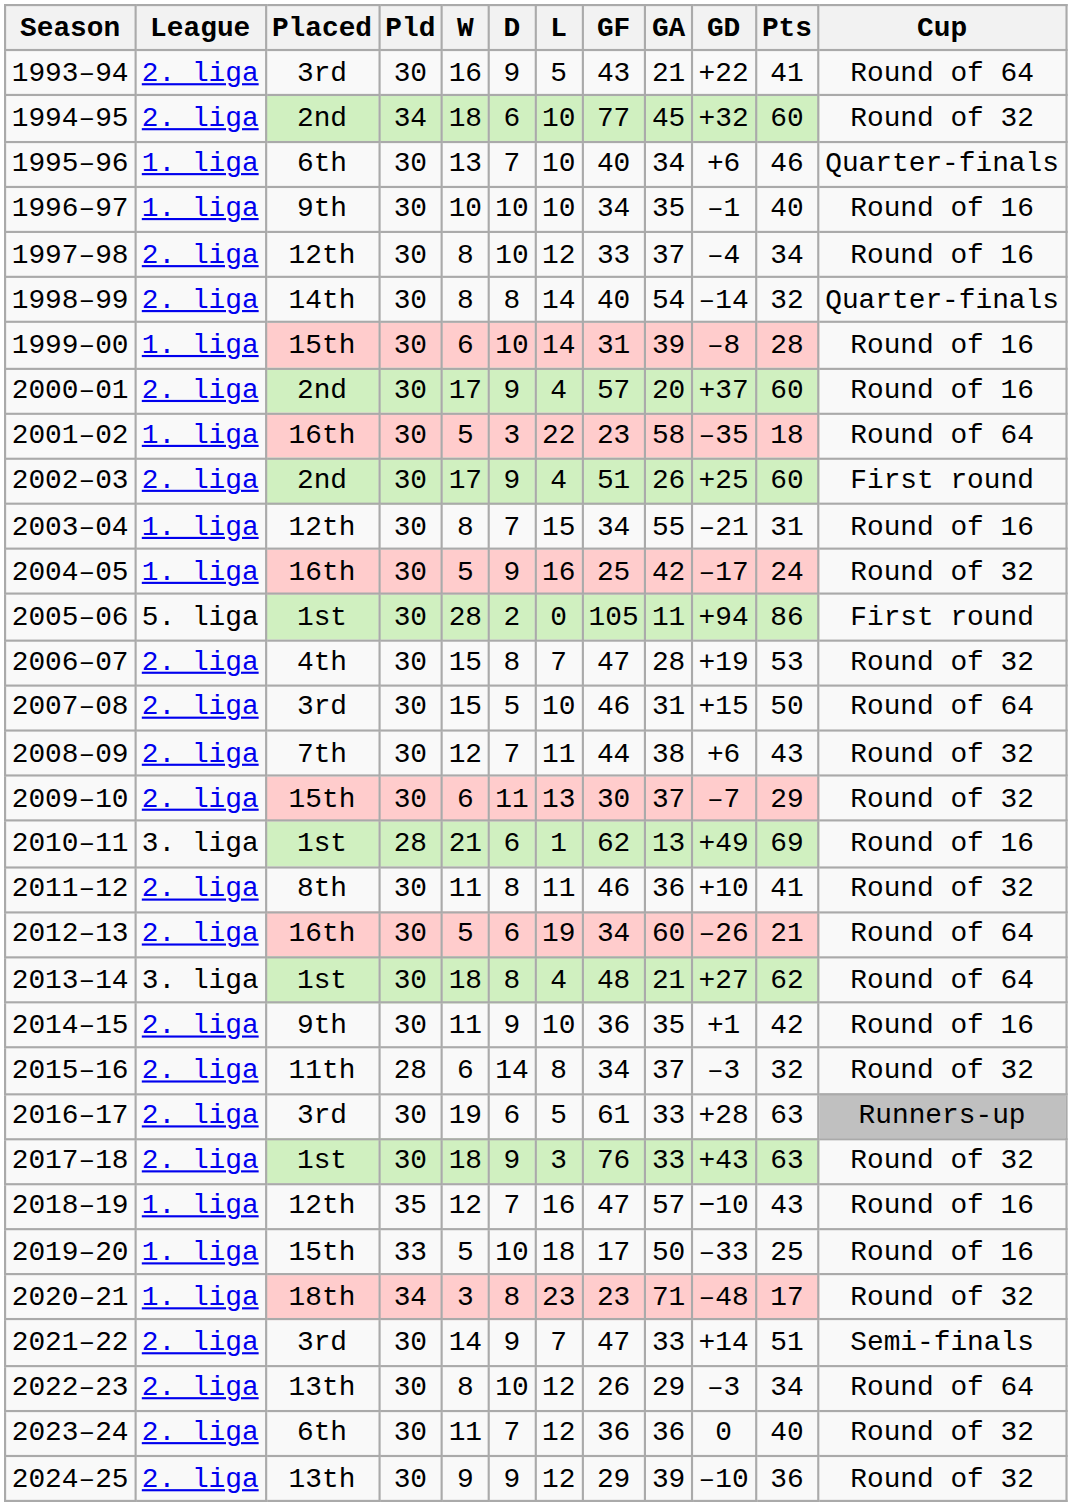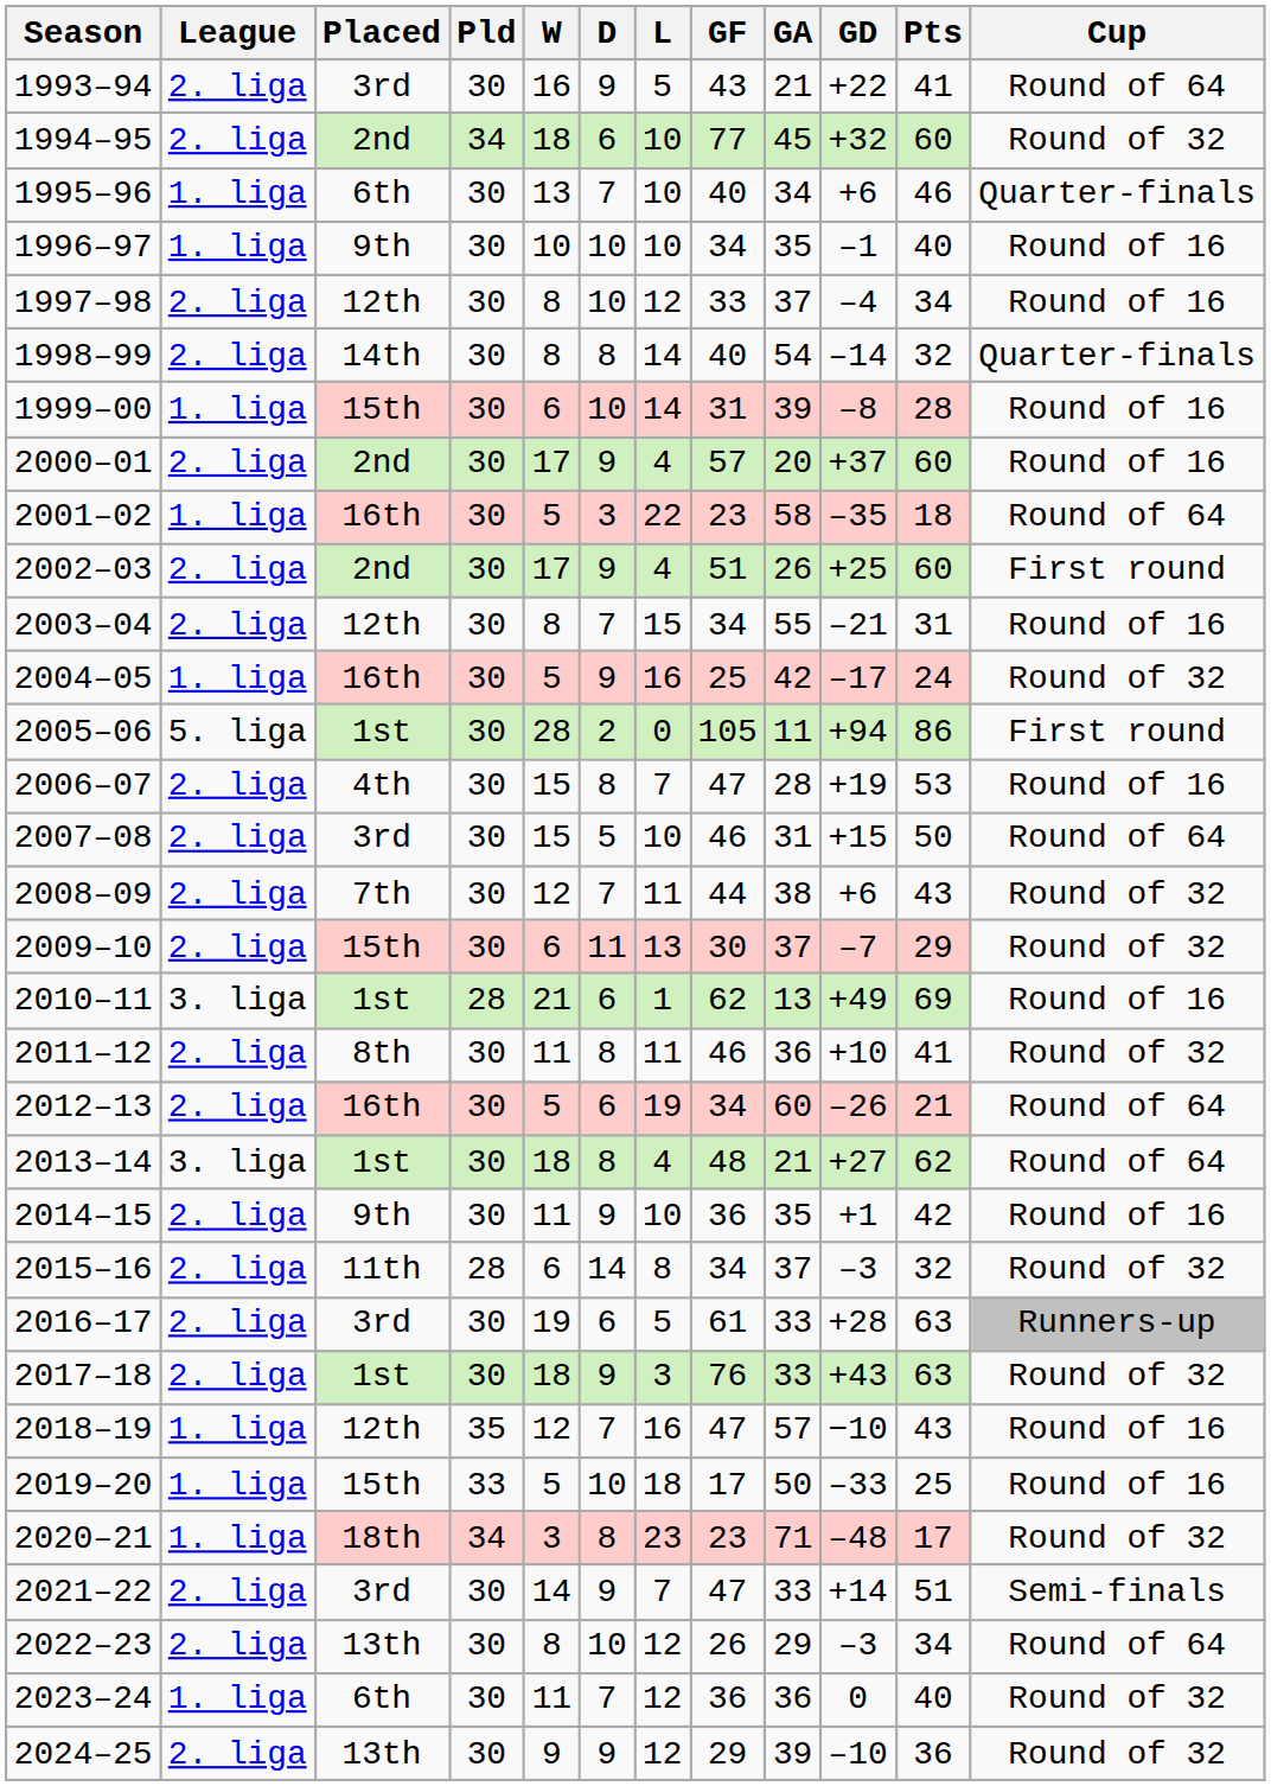 <table class="wikitable sortable">
 <tr>
 <th>Season</th>
 <th>League</th>
 <th>Placed</th>
 <th>Pld</th>
 <th>W</th>
 <th>D</th>
 <th>L</th>
 <th>GF</th>
 <th>GA</th>
 <th>GD</th>
 <th>Pts</th>
 <th>Cup</th>
 </tr>
 <tr>
 <td>1993–94</td>
 <td><a href='#'>2. liga</a></td>
 <td style="text-align:center">3rd</td>
 <td style="text-align:center">30</td>
 <td style="text-align:center">16</td>
 <td style="text-align:center">9</td>
 <td style="text-align:center">5</td>
 <td style="text-align:center">43</td>
 <td style="text-align:center">21</td>
 <td style="text-align:center">+22</td>
 <td style="text-align:center">41</td>
 <td style="text-align:center">Round of 64</td>
 </tr>
 <tr>
 <td>1994–95</td>
 <td><a href='#'>2. liga</a></td>
 <td style="background: #D0F0C0; text-align:center">2nd</td>
 <td style="background: #D0F0C0; text-align:center">34</td>
 <td style="background: #D0F0C0; text-align:center">18</td>
 <td style="background: #D0F0C0; text-align:center">6</td>
 <td style="background: #D0F0C0; text-align:center">10</td>
 <td style="background: #D0F0C0; text-align:center">77</td>
 <td style="background: #D0F0C0; text-align:center">45</td>
 <td style="background: #D0F0C0; text-align:center">+32</td>
 <td style="background: #D0F0C0; text-align:center">60</td>
 <td style="text-align:center">Round of 32</td>
 </tr>
 <tr>
 <td>1995–96</td>
 <td><a href='#'>1. liga</a></td>
 <td style="text-align:center">6th</td>
 <td style="text-align:center">30</td>
 <td style="text-align:center">13</td>
 <td style="text-align:center">7</td>
 <td style="text-align:center">10</td>
 <td style="text-align:center">40</td>
 <td style="text-align:center">34</td>
 <td style="text-align:center">+6</td>
 <td style="text-align:center">46</td>
 <td style="text-align:center">Quarter-finals</td>
 </tr>
 <tr>
 <td>1996–97</td>
 <td><a href='#'>1. liga</a></td>
 <td style="text-align:center">9th</td>
 <td style="text-align:center">30</td>
 <td style="text-align:center">10</td>
 <td style="text-align:center">10</td>
 <td style="text-align:center">10</td>
 <td style="text-align:center">34</td>
 <td style="text-align:center">35</td>
 <td style="text-align:center">–1</td>
 <td style="text-align:center">40</td>
 <td style="text-align:center">Round of 16</td>
 </tr>
 <tr>
 <td>1997–98</td>
 <td><a href='#'>2. liga</a></td>
 <td style="text-align:center">12th</td>
 <td style="text-align:center">30</td>
 <td style="text-align:center">8</td>
 <td style="text-align:center">10</td>
 <td style="text-align:center">12</td>
 <td style="text-align:center">33</td>
 <td style="text-align:center">37</td>
 <td style="text-align:center">–4</td>
 <td style="text-align:center">34</td>
 <td style="text-align:center">Round of 16</td>
 </tr>
 <tr>
 <td>1998–99</td>
 <td><a href='#'>2. liga</a></td>
 <td style="text-align:center">14th</td>
 <td style="text-align:center">30</td>
 <td style="text-align:center">8</td>
 <td style="text-align:center">8</td>
 <td style="text-align:center">14</td>
 <td style="text-align:center">40</td>
 <td style="text-align:center">54</td>
 <td style="text-align:center">–14</td>
 <td style="text-align:center">32</td>
 <td style="text-align:center">Quarter-finals</td>
 </tr>
 <tr>
 <td>1999–00</td>
 <td><a href='#'>1. liga</a></td>
 <td style="background: #FFCCCC; text-align:center">15th</td>
 <td style="background: #FFCCCC; text-align:center">30</td>
 <td style="background: #FFCCCC; text-align:center">6</td>
 <td style="background: #FFCCCC; text-align:center">10</td>
 <td style="background: #FFCCCC; text-align:center">14</td>
 <td style="background: #FFCCCC; text-align:center">31</td>
 <td style="background: #FFCCCC; text-align:center">39</td>
 <td style="background: #FFCCCC; text-align:center">–8</td>
 <td style="background: #FFCCCC; text-align:center">28</td>
 <td style="text-align:center">Round of 16</td>
 </tr>
 <tr>
 <td>2000–01</td>
 <td><a href='#'>2. liga</a></td>
 <td style="background: #D0F0C0; text-align:center">2nd</td>
 <td style="background: #D0F0C0; text-align:center">30</td>
 <td style="background: #D0F0C0; text-align:center">17</td>
 <td style="background: #D0F0C0; text-align:center">9</td>
 <td style="background: #D0F0C0; text-align:center">4</td>
 <td style="background: #D0F0C0; text-align:center">57</td>
 <td style="background: #D0F0C0; text-align:center">20</td>
 <td style="background: #D0F0C0; text-align:center">+37</td>
 <td style="background: #D0F0C0; text-align:center">60</td>
 <td style="text-align:center">Round of 16</td>
 </tr>
 <tr>
 <td>2001–02</td>
 <td><a href='#'>1. liga</a></td>
 <td style="background: #FFCCCC; text-align:center">16th</td>
 <td style="background: #FFCCCC; text-align:center">30</td>
 <td style="background: #FFCCCC; text-align:center">5</td>
 <td style="background: #FFCCCC; text-align:center">3</td>
 <td style="background: #FFCCCC; text-align:center">22</td>
 <td style="background: #FFCCCC; text-align:center">23</td>
 <td style="background: #FFCCCC; text-align:center">58</td>
 <td style="background: #FFCCCC; text-align:center">–35</td>
 <td style="background: #FFCCCC; text-align:center">18</td>
 <td style="text-align:center">Round of 64</td>
 </tr>
 <tr>
 <td>2002–03</td>
 <td><a href='#'>2. liga</a></td>
 <td style="background: #D0F0C0; text-align:center">2nd</td>
 <td style="background: #D0F0C0; text-align:center">30</td>
 <td style="background: #D0F0C0; text-align:center">17</td>
 <td style="background: #D0F0C0; text-align:center">9</td>
 <td style="background: #D0F0C0; text-align:center">4</td>
 <td style="background: #D0F0C0; text-align:center">51</td>
 <td style="background: #D0F0C0; text-align:center">26</td>
 <td style="background: #D0F0C0; text-align:center">+25</td>
 <td style="background: #D0F0C0; text-align:center">60</td>
 <td style="text-align:center">First round</td>
 </tr>
 <tr>
 <td>2003–04</td>
-<td><a href='#'>1. liga</a></td>
+<td><a href='#'>2. liga</a></td>
 <td style="text-align:center">12th</td>
 <td style="text-align:center">30</td>
 <td style="text-align:center">8</td>
 <td style="text-align:center">7</td>
 <td style="text-align:center">15</td>
 <td style="text-align:center">34</td>
 <td style="text-align:center">55</td>
 <td style="text-align:center">–21</td>
 <td style="text-align:center">31</td>
 <td style="text-align:center">Round of 16</td>
 </tr>
 <tr>
 <td>2004–05</td>
 <td><a href='#'>1. liga</a></td>
 <td style="background: #FFCCCC; text-align:center">16th</td>
 <td style="background: #FFCCCC; text-align:center">30</td>
 <td style="background: #FFCCCC; text-align:center">5</td>
 <td style="background: #FFCCCC; text-align:center">9</td>
 <td style="background: #FFCCCC; text-align:center">16</td>
 <td style="background: #FFCCCC; text-align:center">25</td>
 <td style="background: #FFCCCC; text-align:center">42</td>
 <td style="background: #FFCCCC; text-align:center">–17</td>
 <td style="background: #FFCCCC; text-align:center">24</td>
 <td style="text-align:center">Round of 32</td>
 </tr>
 <tr>
 <td>2005–06</td>
 <td>5. liga</td>
 <td style="background: #D0F0C0; text-align:center">1st</td>
 <td style="background: #D0F0C0; text-align:center">30</td>
 <td style="background: #D0F0C0; text-align:center">28</td>
 <td style="background: #D0F0C0; text-align:center">2</td>
 <td style="background: #D0F0C0; text-align:center">0</td>
 <td style="background: #D0F0C0; text-align:center">105</td>
 <td style="background: #D0F0C0; text-align:center">11</td>
 <td style="background: #D0F0C0; text-align:center">+94</td>
 <td style="background: #D0F0C0; text-align:center">86</td>
 <td style="text-align:center">First round</td>
 </tr>
 <tr>
 <td>2006–07</td>
 <td><a href='#'>2. liga</a></td>
 <td style="text-align:center">4th</td>
 <td style="text-align:center">30</td>
 <td style="text-align:center">15</td>
 <td style="text-align:center">8</td>
 <td style="text-align:center">7</td>
 <td style="text-align:center">47</td>
 <td style="text-align:center">28</td>
 <td style="text-align:center">+19</td>
 <td style="text-align:center">53</td>
-<td style="text-align:center">Round of 32</td>
+<td style="text-align:center">Round of 16</td>
 </tr>
 <tr>
 <td>2007–08</td>
 <td><a href='#'>2. liga</a></td>
 <td style="text-align:center">3rd</td>
 <td style="text-align:center">30</td>
 <td style="text-align:center">15</td>
 <td style="text-align:center">5</td>
 <td style="text-align:center">10</td>
 <td style="text-align:center">46</td>
 <td style="text-align:center">31</td>
 <td style="text-align:center">+15</td>
 <td style="text-align:center">50</td>
 <td style="text-align:center">Round of 64</td>
 </tr>
 <tr>
 <td>2008–09</td>
 <td><a href='#'>2. liga</a></td>
 <td style="text-align:center">7th</td>
 <td style="text-align:center">30</td>
 <td style="text-align:center">12</td>
 <td style="text-align:center">7</td>
 <td style="text-align:center">11</td>
 <td style="text-align:center">44</td>
 <td style="text-align:center">38</td>
 <td style="text-align:center">+6</td>
 <td style="text-align:center">43</td>
 <td style="text-align:center">Round of 32</td>
 </tr>
 <tr>
 <td>2009–10</td>
 <td><a href='#'>2. liga</a></td>
 <td style="background: #FFCCCC; text-align:center">15th</td>
 <td style="background: #FFCCCC; text-align:center">30</td>
 <td style="background: #FFCCCC; text-align:center">6</td>
 <td style="background: #FFCCCC; text-align:center">11</td>
 <td style="background: #FFCCCC; text-align:center">13</td>
 <td style="background: #FFCCCC; text-align:center">30</td>
 <td style="background: #FFCCCC; text-align:center">37</td>
 <td style="background: #FFCCCC; text-align:center">–7</td>
 <td style="background: #FFCCCC; text-align:center">29</td>
 <td style="text-align:center">Round of 32</td>
 </tr>
 <tr>
 <td>2010–11</td>
 <td>3. liga</td>
 <td style="background: #D0F0C0; text-align:center">1st</td>
 <td style="background: #D0F0C0; text-align:center">28</td>
 <td style="background: #D0F0C0; text-align:center">21</td>
 <td style="background: #D0F0C0; text-align:center">6</td>
 <td style="background: #D0F0C0; text-align:center">1</td>
 <td style="background: #D0F0C0; text-align:center">62</td>
 <td style="background: #D0F0C0; text-align:center">13</td>
 <td style="background: #D0F0C0; text-align:center">+49</td>
 <td style="background: #D0F0C0; text-align:center">69</td>
 <td style="text-align:center">Round of 16</td>
 </tr>
 <tr>
 <td>2011–12</td>
 <td><a href='#'>2. liga</a></td>
 <td style="text-align:center">8th</td>
 <td style="text-align:center">30</td>
 <td style="text-align:center">11</td>
 <td style="text-align:center">8</td>
 <td style="text-align:center">11</td>
 <td style="text-align:center">46</td>
 <td style="text-align:center">36</td>
 <td style="text-align:center">+10</td>
 <td style="text-align:center">41</td>
 <td style="text-align:center">Round of 32</td>
 </tr>
 <tr>
 <td>2012–13</td>
 <td><a href='#'>2. liga</a></td>
 <td style="background: #FFCCCC; text-align:center">16th</td>
 <td style="background: #FFCCCC; text-align:center">30</td>
 <td style="background: #FFCCCC; text-align:center">5</td>
 <td style="background: #FFCCCC; text-align:center">6</td>
 <td style="background: #FFCCCC; text-align:center">19</td>
 <td style="background: #FFCCCC; text-align:center">34</td>
 <td style="background: #FFCCCC; text-align:center">60</td>
 <td style="background: #FFCCCC; text-align:center">–26</td>
 <td style="background: #FFCCCC; text-align:center">21</td>
 <td style="text-align:center">Round of 64</td>
 </tr>
 <tr>
 <td>2013–14</td>
 <td>3. liga</td>
 <td style="background: #D0F0C0; text-align:center">1st</td>
 <td style="background: #D0F0C0; text-align:center">30</td>
 <td style="background: #D0F0C0; text-align:center">18</td>
 <td style="background: #D0F0C0; text-align:center">8</td>
 <td style="background: #D0F0C0; text-align:center">4</td>
 <td style="background: #D0F0C0; text-align:center">48</td>
 <td style="background: #D0F0C0; text-align:center">21</td>
 <td style="background: #D0F0C0; text-align:center">+27</td>
 <td style="background: #D0F0C0; text-align:center">62</td>
 <td style="text-align:center">Round of 64</td>
 </tr>
 <tr>
 <td>2014–15</td>
 <td><a href='#'>2. liga</a></td>
 <td style="text-align:center">9th</td>
 <td style="text-align:center">30</td>
 <td style="text-align:center">11</td>
 <td style="text-align:center">9</td>
 <td style="text-align:center">10</td>
 <td style="text-align:center">36</td>
 <td style="text-align:center">35</td>
 <td style="text-align:center">+1</td>
 <td style="text-align:center">42</td>
 <td style="text-align:center">Round of 16</td>
 </tr>
 <tr>
 <td>2015–16</td>
 <td><a href='#'>2. liga</a></td>
 <td style="text-align:center">11th</td>
 <td style="text-align:center">28</td>
 <td style="text-align:center">6</td>
 <td style="text-align:center">14</td>
 <td style="text-align:center">8</td>
 <td style="text-align:center">34</td>
 <td style="text-align:center">37</td>
 <td style="text-align:center">–3</td>
 <td style="text-align:center">32</td>
 <td style="text-align:center">Round of 32</td>
 </tr>
 <tr>
 <td>2016–17</td>
 <td><a href='#'>2. liga</a></td>
 <td style="text-align:center">3rd</td>
 <td style="text-align:center">30</td>
 <td style="text-align:center">19</td>
 <td style="text-align:center">6</td>
 <td style="text-align:center">5</td>
 <td style="text-align:center">61</td>
 <td style="text-align:center">33</td>
 <td style="text-align:center">+28</td>
 <td style="text-align:center">63</td>
 <td style="text-align:center; background:silver">Runners-up</td>
 </tr>
 <tr>
 <td>2017–18</td>
 <td><a href='#'>2. liga</a></td>
 <td style="background: #D0F0C0; text-align:center">1st</td>
 <td style="background: #D0F0C0; text-align:center">30</td>
 <td style="background: #D0F0C0; text-align:center">18</td>
 <td style="background: #D0F0C0; text-align:center">9</td>
 <td style="background: #D0F0C0; text-align:center">3</td>
 <td style="background: #D0F0C0; text-align:center">76</td>
 <td style="background: #D0F0C0; text-align:center">33</td>
 <td style="background: #D0F0C0; text-align:center">+43</td>
 <td style="background: #D0F0C0; text-align:center">63</td>
 <td style="text-align:center">Round of 32</td>
 </tr>
 <tr>
 <td>2018–19</td>
 <td><a href='#'>1. liga</a></td>
 <td style="text-align:center">12th</td>
 <td style="text-align:center">35</td>
 <td style="text-align:center">12</td>
 <td style="text-align:center">7</td>
 <td style="text-align:center">16</td>
 <td style="text-align:center">47</td>
 <td style="text-align:center">57</td>
 <td style="text-align:center">−10</td>
 <td style="text-align:center">43</td>
 <td style="text-align:center">Round of 16</td>
 </tr>
 <tr>
 <td>2019–20</td>
 <td><a href='#'>1. liga</a></td>
 <td style="text-align:center">15th</td>
 <td style="text-align:center">33</td>
 <td style="text-align:center">5</td>
 <td style="text-align:center">10</td>
 <td style="text-align:center">18</td>
 <td style="text-align:center">17</td>
 <td style="text-align:center">50</td>
 <td style="text-align:center">–33</td>
 <td style="text-align:center">25</td>
 <td style="text-align:center">Round of 16</td>
 </tr>
 <tr>
 <td>2020–21</td>
 <td><a href='#'>1. liga</a></td>
 <td style="background: #FFCCCC; text-align:center">18th</td>
 <td style="background: #FFCCCC; text-align:center">34</td>
 <td style="background: #FFCCCC; text-align:center">3</td>
 <td style="background: #FFCCCC; text-align:center">8</td>
 <td style="background: #FFCCCC; text-align:center">23</td>
 <td style="background: #FFCCCC; text-align:center">23</td>
 <td style="background: #FFCCCC; text-align:center">71</td>
 <td style="background: #FFCCCC; text-align:center">–48</td>
 <td style="background: #FFCCCC; text-align:center">17</td>
 <td style="text-align:center">Round of 32</td>
 </tr>
 <tr>
 <td>2021–22</td>
 <td><a href='#'>2. liga</a></td>
 <td style="text-align:center">3rd</td>
 <td style="text-align:center">30</td>
 <td style="text-align:center">14</td>
 <td style="text-align:center">9</td>
 <td style="text-align:center">7</td>
 <td style="text-align:center">47</td>
 <td style="text-align:center">33</td>
 <td style="text-align:center">+14</td>
 <td style="text-align:center">51</td>
 <td style="text-align:center">Semi-finals</td>
 </tr>
 <tr>
 <td>2022–23</td>
 <td><a href='#'>2. liga</a></td>
 <td style="text-align:center">13th</td>
 <td style="text-align:center">30</td>
 <td style="text-align:center">8</td>
 <td style="text-align:center">10</td>
 <td style="text-align:center">12</td>
 <td style="text-align:center">26</td>
 <td style="text-align:center">29</td>
 <td style="text-align:center">–3</td>
 <td style="text-align:center">34</td>
 <td style="text-align:center">Round of 64</td>
 </tr>
 <tr>
 <td>2023–24</td>
-<td><a href='#'>2. liga</a></td>
+<td><a href='#'>1. liga</a></td>
 <td style="text-align:center">6th</td>
 <td style="text-align:center">30</td>
 <td style="text-align:center">11</td>
 <td style="text-align:center">7</td>
 <td style="text-align:center">12</td>
 <td style="text-align:center">36</td>
 <td style="text-align:center">36</td>
 <td style="text-align:center">0</td>
 <td style="text-align:center">40</td>
 <td style="text-align:center">Round of 32</td>
 </tr>
 <tr>
 <td>2024–25</td>
 <td><a href='#'>2. liga</a></td>
 <td style="text-align:center">13th</td>
 <td style="text-align:center">30</td>
 <td style="text-align:center">9</td>
 <td style="text-align:center">9</td>
 <td style="text-align:center">12</td>
 <td style="text-align:center">29</td>
 <td style="text-align:center">39</td>
 <td style="text-align:center">–10</td>
 <td style="text-align:center">36</td>
 <td style="text-align:center">Round of 32</td>
 </tr>
 </table>
